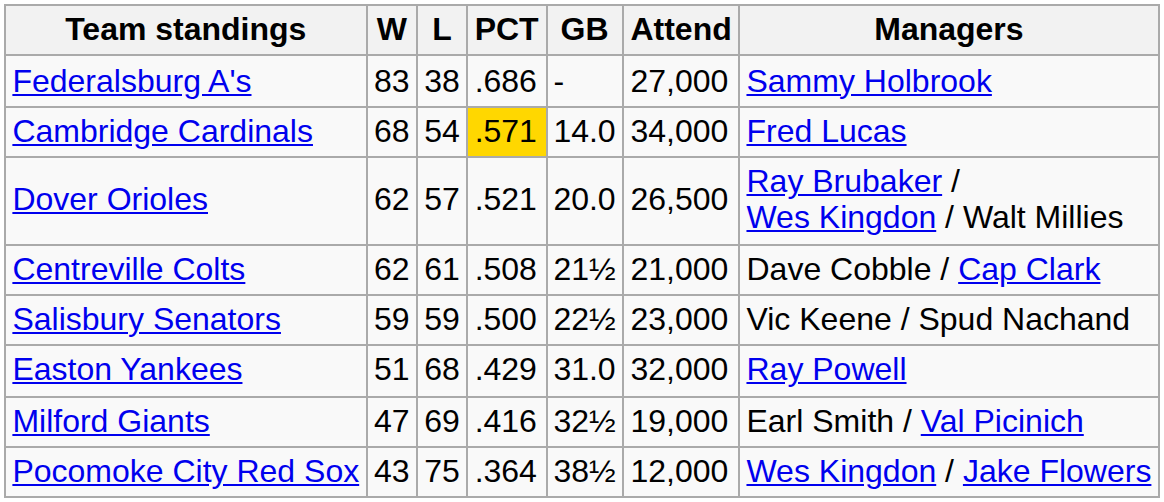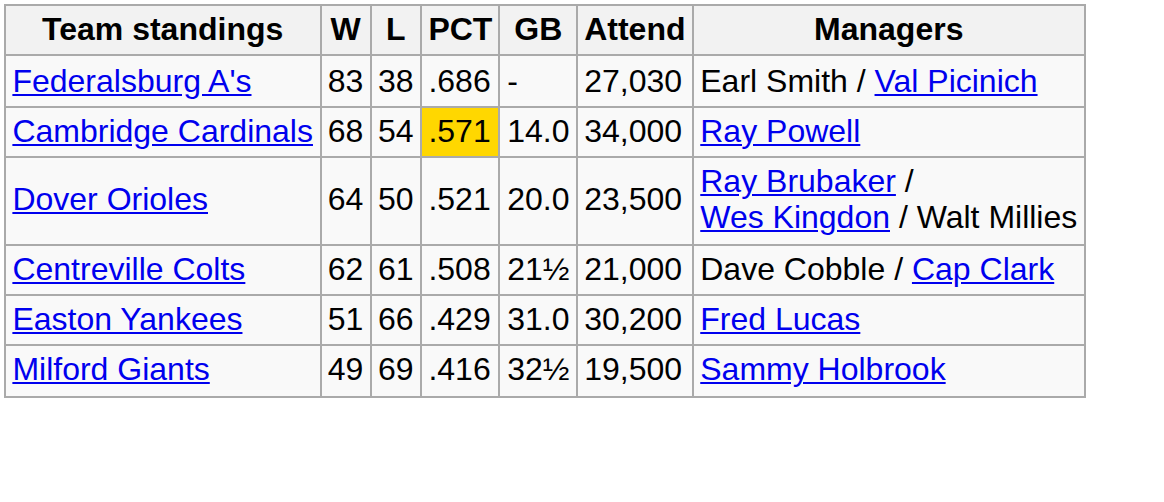 <table class="wikitable">
 <tr>
 <th>Team standings</th>
 <th>W</th>
 <th>L</th>
 <th>PCT</th>
 <th>GB</th>
 <th>Attend</th>
 <th>Managers</th>
 </tr>
 <tr>
 <td><a href='#'>Federalsburg A's</a></td>
 <td>83</td>
 <td>38</td>
 <td>.686</td>
 <td>-</td>
-<td>27,000</td>
-<td><a href='#'>Sammy Holbrook</a></td>
+<td>27,030</td>
+<td>Earl Smith / <a href='#'>Val Picinich</a></td>
 </tr>
 <tr>
 <td><a href='#'>Cambridge Cardinals</a></td>
 <td>68</td>
 <td>54</td>
 <td style="background: gold;">.571</td>
 <td>14.0</td>
 <td>34,000</td>
-<td><a href='#'>Fred Lucas</a></td>
+<td><a href='#'>Ray Powell</a></td>
 </tr>
 <tr>
 <td><a href='#'>Dover Orioles</a></td>
-<td>62</td>
-<td>57</td>
+<td>64</td>
+<td>50</td>
 <td>.521</td>
 <td>20.0</td>
-<td>26,500</td>
+<td>23,500</td>
 <td><a href='#'>Ray Brubaker</a> /<br><a href='#'>Wes Kingdon</a> / Walt Millies</td>
 </tr>
 <tr>
 <td><a href='#'>Centreville Colts</a></td>
 <td>62</td>
 <td>61</td>
 <td>.508</td>
 <td>21½</td>
 <td>21,000</td>
 <td>Dave Cobble / <a href='#'>Cap Clark</a></td>
 </tr>
 <tr>
-<td><a href='#'>Salisbury Senators</a></td>
-<td>59</td>
-<td>59</td>
-<td>.500</td>
-<td>22½</td>
-<td>23,000</td>
-<td>Vic Keene / Spud Nachand</td>
-</tr>
-<tr>
 <td><a href='#'>Easton Yankees</a></td>
 <td>51</td>
-<td>68</td>
+<td>66</td>
 <td>.429</td>
 <td>31.0</td>
-<td>32,000</td>
-<td><a href='#'>Ray Powell</a></td>
+<td>30,200</td>
+<td><a href='#'>Fred Lucas</a></td>
 </tr>
 <tr>
 <td><a href='#'>Milford Giants</a></td>
-<td>47</td>
+<td>49</td>
 <td>69</td>
 <td>.416</td>
 <td>32½</td>
-<td>19,000</td>
-<td>Earl Smith / <a href='#'>Val Picinich</a></td>
-</tr>
-<tr>
-<td><a href='#'>Pocomoke City Red Sox</a></td>
-<td>43</td>
-<td>75</td>
-<td>.364</td>
-<td>38½</td>
-<td>12,000</td>
-<td><a href='#'>Wes Kingdon</a> / <a href='#'>Jake Flowers</a></td>
+<td>19,500</td>
+<td><a href='#'>Sammy Holbrook</a></td>
 </tr>
 </table>
